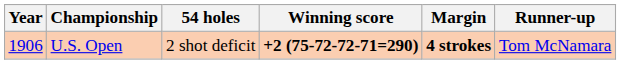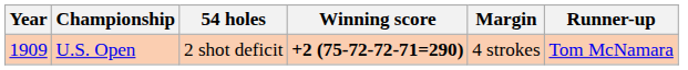 <table class="wikitable">
 <tr>
 <th>Year</th>
 <th>Championship</th>
 <th>54 holes</th>
 <th>Winning score</th>
 <th>Margin</th>
 <th>Runner-up</th>
 </tr>
 <tr style="background:#FBCEB1;">
-<td><a href='#'>1906</a></td>
+<td><a href='#'>1909</a></td>
 <td><a href='#'>U.S. Open</a></td>
 <td>2 shot deficit</td>
 <td><strong>+2 (75-72-72-71=290)</strong></td>
-<td><strong>4 strokes</strong></td>
+<td>4 strokes</td>
 <td> <a href='#'>Tom McNamara</a></td>
 </tr>
 </table>
